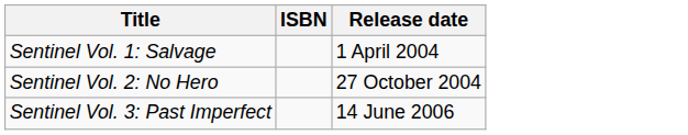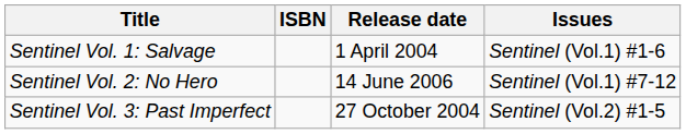 <table class="wikitable">
 <tr>
 <th>Title</th>
 <th>ISBN</th>
 <th>Release date</th>
+<th>Issues</th>
 </tr>
 <tr>
 <td><em>Sentinel Vol. 1: Salvage</em></td>
 <td></td>
 <td>1 April 2004</td>
+<td><em>Sentinel</em> (Vol.1) #1-6</td>
 </tr>
 <tr>
 <td><em>Sentinel Vol. 2: No Hero</em></td>
 <td></td>
-<td>27 October 2004</td>
+<td>14 June 2006</td>
+<td><em>Sentinel</em> (Vol.1) #7-12</td>
 </tr>
 <tr>
 <td><em>Sentinel Vol. 3: Past Imperfect</em></td>
 <td></td>
-<td>14 June 2006</td>
+<td>27 October 2004</td>
+<td><em>Sentinel</em> (Vol.2) #1-5</td>
 </tr>
 </table>
